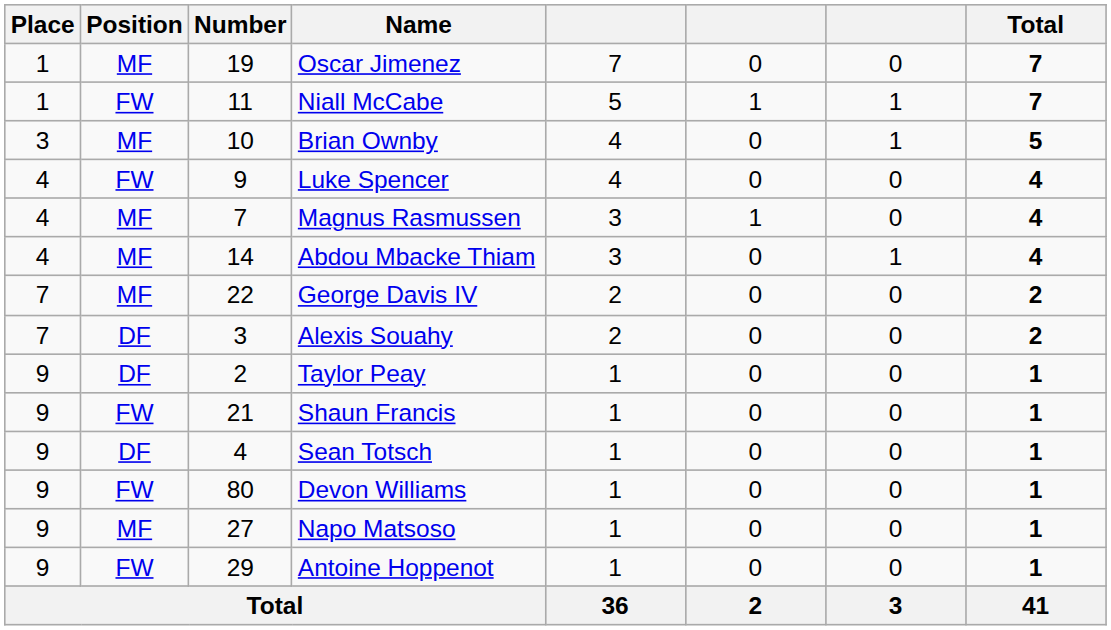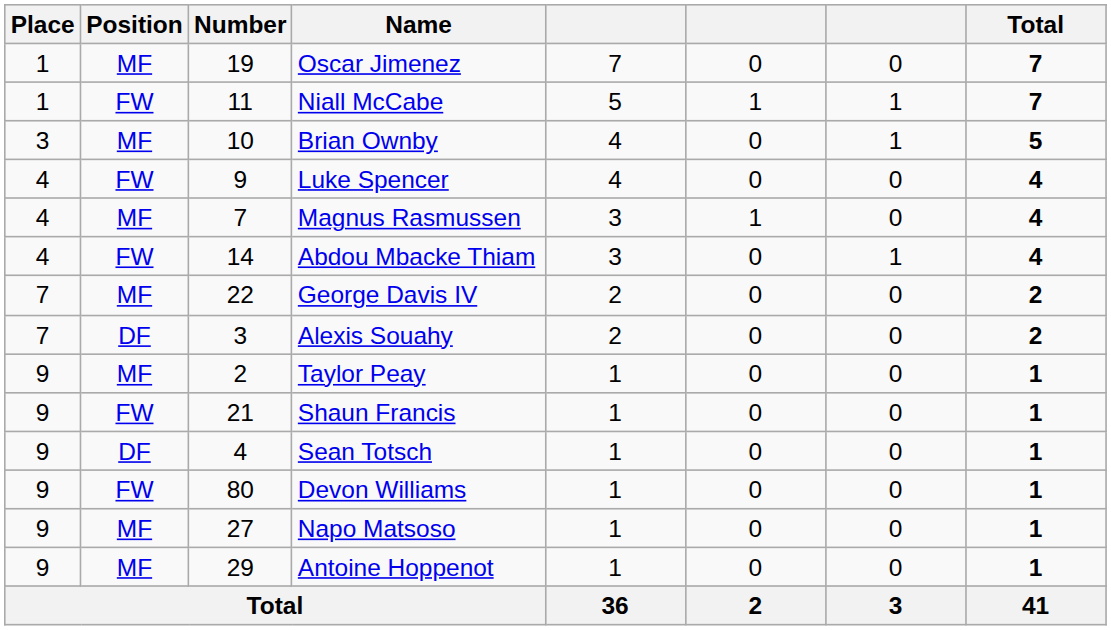 <table class="wikitable sortable" style="font-size: 95%; text-align: center;">
 <tr>
 <th width=40>Place</th>
 <th width=40>Position</th>
 <th width=40>Number</th>
 <th width=150>Name</th>
 <th width=80></th>
 <th width=80></th>
 <th width=80></th>
 <th width=80>Total</th>
 </tr>
 <tr>
 <td>1</td>
 <td><a href='#'>MF</a></td>
 <td>19</td>
 <td align=left> <a href='#'>Oscar Jimenez</a></td>
 <td>7</td>
 <td>0</td>
 <td>0</td>
 <td><strong>7</strong></td>
 </tr>
 <tr>
 <td>1</td>
 <td><a href='#'>FW</a></td>
 <td>11</td>
 <td align=left> <a href='#'>Niall McCabe</a></td>
 <td>5</td>
 <td>1</td>
 <td>1</td>
 <td><strong>7</strong></td>
 </tr>
 <tr>
 <td>3</td>
 <td><a href='#'>MF</a></td>
 <td>10</td>
 <td align=left> <a href='#'>Brian Ownby</a></td>
 <td>4</td>
 <td>0</td>
 <td>1</td>
 <td><strong>5</strong></td>
 </tr>
 <tr>
 <td>4</td>
 <td><a href='#'>FW</a></td>
 <td>9</td>
 <td align=left> <a href='#'>Luke Spencer</a></td>
 <td>4</td>
 <td>0</td>
 <td>0</td>
 <td><strong>4</strong></td>
 </tr>
 <tr>
 <td>4</td>
 <td><a href='#'>MF</a></td>
 <td>7</td>
 <td align=left> <a href='#'>Magnus Rasmussen</a></td>
 <td>3</td>
 <td>1</td>
 <td>0</td>
 <td><strong>4</strong></td>
 </tr>
 <tr>
 <td>4</td>
-<td><a href='#'>MF</a></td>
+<td><a href='#'>FW</a></td>
 <td>14</td>
 <td align=left> <a href='#'>Abdou Mbacke Thiam</a></td>
 <td>3</td>
 <td>0</td>
 <td>1</td>
 <td><strong>4</strong></td>
 </tr>
 <tr>
 <td>7</td>
 <td><a href='#'>MF</a></td>
 <td>22</td>
 <td align=left> <a href='#'>George Davis IV</a></td>
 <td>2</td>
 <td>0</td>
 <td>0</td>
 <td><strong>2</strong></td>
 </tr>
 <tr>
 <td>7</td>
 <td><a href='#'>DF</a></td>
 <td>3</td>
 <td align=left> <a href='#'>Alexis Souahy</a></td>
 <td>2</td>
 <td>0</td>
 <td>0</td>
 <td><strong>2</strong></td>
 </tr>
 <tr>
 <td>9</td>
-<td><a href='#'>DF</a></td>
+<td><a href='#'>MF</a></td>
 <td>2</td>
 <td align=left> <a href='#'>Taylor Peay</a></td>
 <td>1</td>
 <td>0</td>
 <td>0</td>
 <td><strong>1</strong></td>
 </tr>
 <tr>
 <td>9</td>
 <td><a href='#'>FW</a></td>
 <td>21</td>
 <td align=left> <a href='#'>Shaun Francis</a></td>
 <td>1</td>
 <td>0</td>
 <td>0</td>
 <td><strong>1</strong></td>
 </tr>
 <tr>
 <td>9</td>
 <td><a href='#'>DF</a></td>
 <td>4</td>
 <td align=left> <a href='#'>Sean Totsch</a></td>
 <td>1</td>
 <td>0</td>
 <td>0</td>
 <td><strong>1</strong></td>
 </tr>
 <tr>
 <td>9</td>
 <td><a href='#'>FW</a></td>
 <td>80</td>
 <td align=left> <a href='#'>Devon Williams</a></td>
 <td>1</td>
 <td>0</td>
 <td>0</td>
 <td><strong>1</strong></td>
 </tr>
 <tr>
 <td>9</td>
 <td><a href='#'>MF</a></td>
 <td>27</td>
 <td align=left> <a href='#'>Napo Matsoso</a></td>
 <td>1</td>
 <td>0</td>
 <td>0</td>
 <td><strong>1</strong></td>
 </tr>
 <tr>
 <td>9</td>
-<td><a href='#'>FW</a></td>
+<td><a href='#'>MF</a></td>
 <td>29</td>
 <td align=left> <a href='#'>Antoine Hoppenot</a></td>
 <td>1</td>
 <td>0</td>
 <td>0</td>
 <td><strong>1</strong></td>
 </tr>
 <tr>
 <th colspan="4">Total</th>
 <th>36</th>
 <th>2</th>
 <th>3</th>
 <th>41</th>
 </tr>
 </table>
